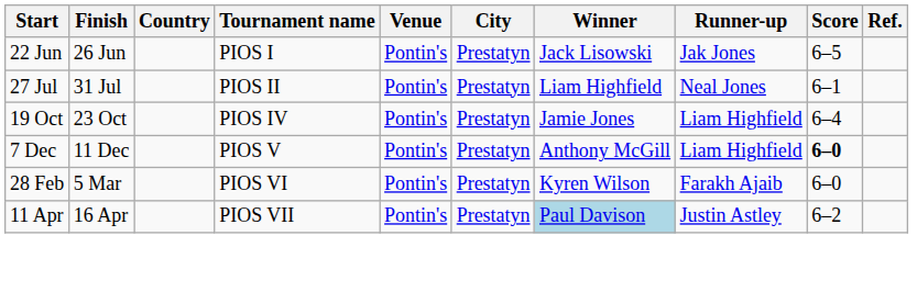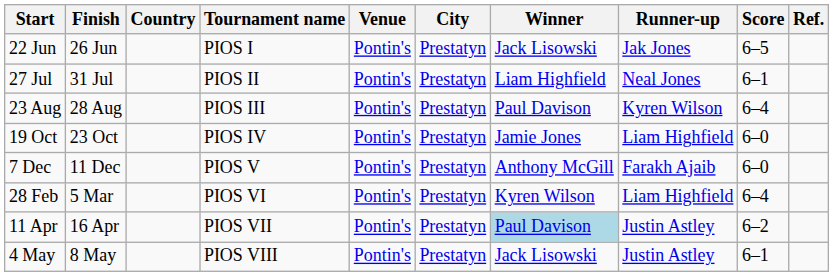 <table class="wikitable sortable" style="font-size: 85%">
 <tr>
 <th>Start</th>
 <th>Finish</th>
 <th>Country</th>
 <th>Tournament name</th>
 <th>Venue</th>
 <th>City</th>
 <th>Winner</th>
 <th>Runner-up</th>
 <th>Score</th>
 <th>Ref.</th>
 </tr>
 <tr>
 <td>22 Jun</td>
 <td>26 Jun</td>
 <td></td>
 <td>PIOS I</td>
 <td><a href='#'>Pontin's</a></td>
 <td><a href='#'>Prestatyn</a></td>
 <td> <a href='#'>Jack Lisowski</a></td>
 <td> <a href='#'>Jak Jones</a></td>
 <td>6–5</td>
 <td></td>
 </tr>
 <tr>
 <td>27 Jul</td>
 <td>31 Jul</td>
 <td></td>
 <td>PIOS II</td>
 <td><a href='#'>Pontin's</a></td>
 <td><a href='#'>Prestatyn</a></td>
 <td> <a href='#'>Liam Highfield</a></td>
 <td> <a href='#'>Neal Jones</a></td>
 <td>6–1</td>
 <td></td>
 </tr>
 <tr>
+<td>23 Aug</td>
+<td>28 Aug</td>
+<td></td>
+<td>PIOS III</td>
+<td><a href='#'>Pontin's</a></td>
+<td><a href='#'>Prestatyn</a></td>
+<td> <a href='#'>Paul Davison</a></td>
+<td> <a href='#'>Kyren Wilson</a></td>
+<td>6–4</td>
+<td></td>
+</tr>
+<tr>
 <td>19 Oct</td>
 <td>23 Oct</td>
 <td></td>
 <td>PIOS IV</td>
 <td><a href='#'>Pontin's</a></td>
 <td><a href='#'>Prestatyn</a></td>
 <td> <a href='#'>Jamie Jones</a></td>
 <td> <a href='#'>Liam Highfield</a></td>
-<td>6–4</td>
+<td>6–0</td>
 <td></td>
 </tr>
 <tr>
 <td>7 Dec</td>
 <td>11 Dec</td>
 <td></td>
 <td>PIOS V</td>
 <td><a href='#'>Pontin's</a></td>
 <td><a href='#'>Prestatyn</a></td>
 <td> <a href='#'>Anthony McGill</a></td>
-<td> <a href='#'>Liam Highfield</a></td>
-<td><strong>6–0</strong></td>
+<td> <a href='#'>Farakh Ajaib</a></td>
+<td>6–0</td>
 <td></td>
 </tr>
 <tr>
 <td>28 Feb</td>
 <td>5 Mar</td>
 <td></td>
 <td>PIOS VI</td>
 <td><a href='#'>Pontin's</a></td>
 <td><a href='#'>Prestatyn</a></td>
 <td> <a href='#'>Kyren Wilson</a></td>
-<td> <a href='#'>Farakh Ajaib</a></td>
-<td>6–0</td>
+<td> <a href='#'>Liam Highfield</a></td>
+<td>6–4</td>
 <td></td>
 </tr>
 <tr>
 <td>11 Apr</td>
 <td>16 Apr</td>
 <td></td>
 <td>PIOS VII</td>
 <td><a href='#'>Pontin's</a></td>
 <td><a href='#'>Prestatyn</a></td>
 <td style="background: lightblue;"> <a href='#'>Paul Davison</a></td>
 <td> <a href='#'>Justin Astley</a></td>
 <td>6–2</td>
 <td></td>
 </tr>
+<tr>
+<td>4 May</td>
+<td>8 May</td>
+<td></td>
+<td>PIOS VIII</td>
+<td><a href='#'>Pontin's</a></td>
+<td><a href='#'>Prestatyn</a></td>
+<td> <a href='#'>Jack Lisowski</a></td>
+<td> <a href='#'>Justin Astley</a></td>
+<td>6–1</td>
+<td></td>
+</tr>
 </table>
